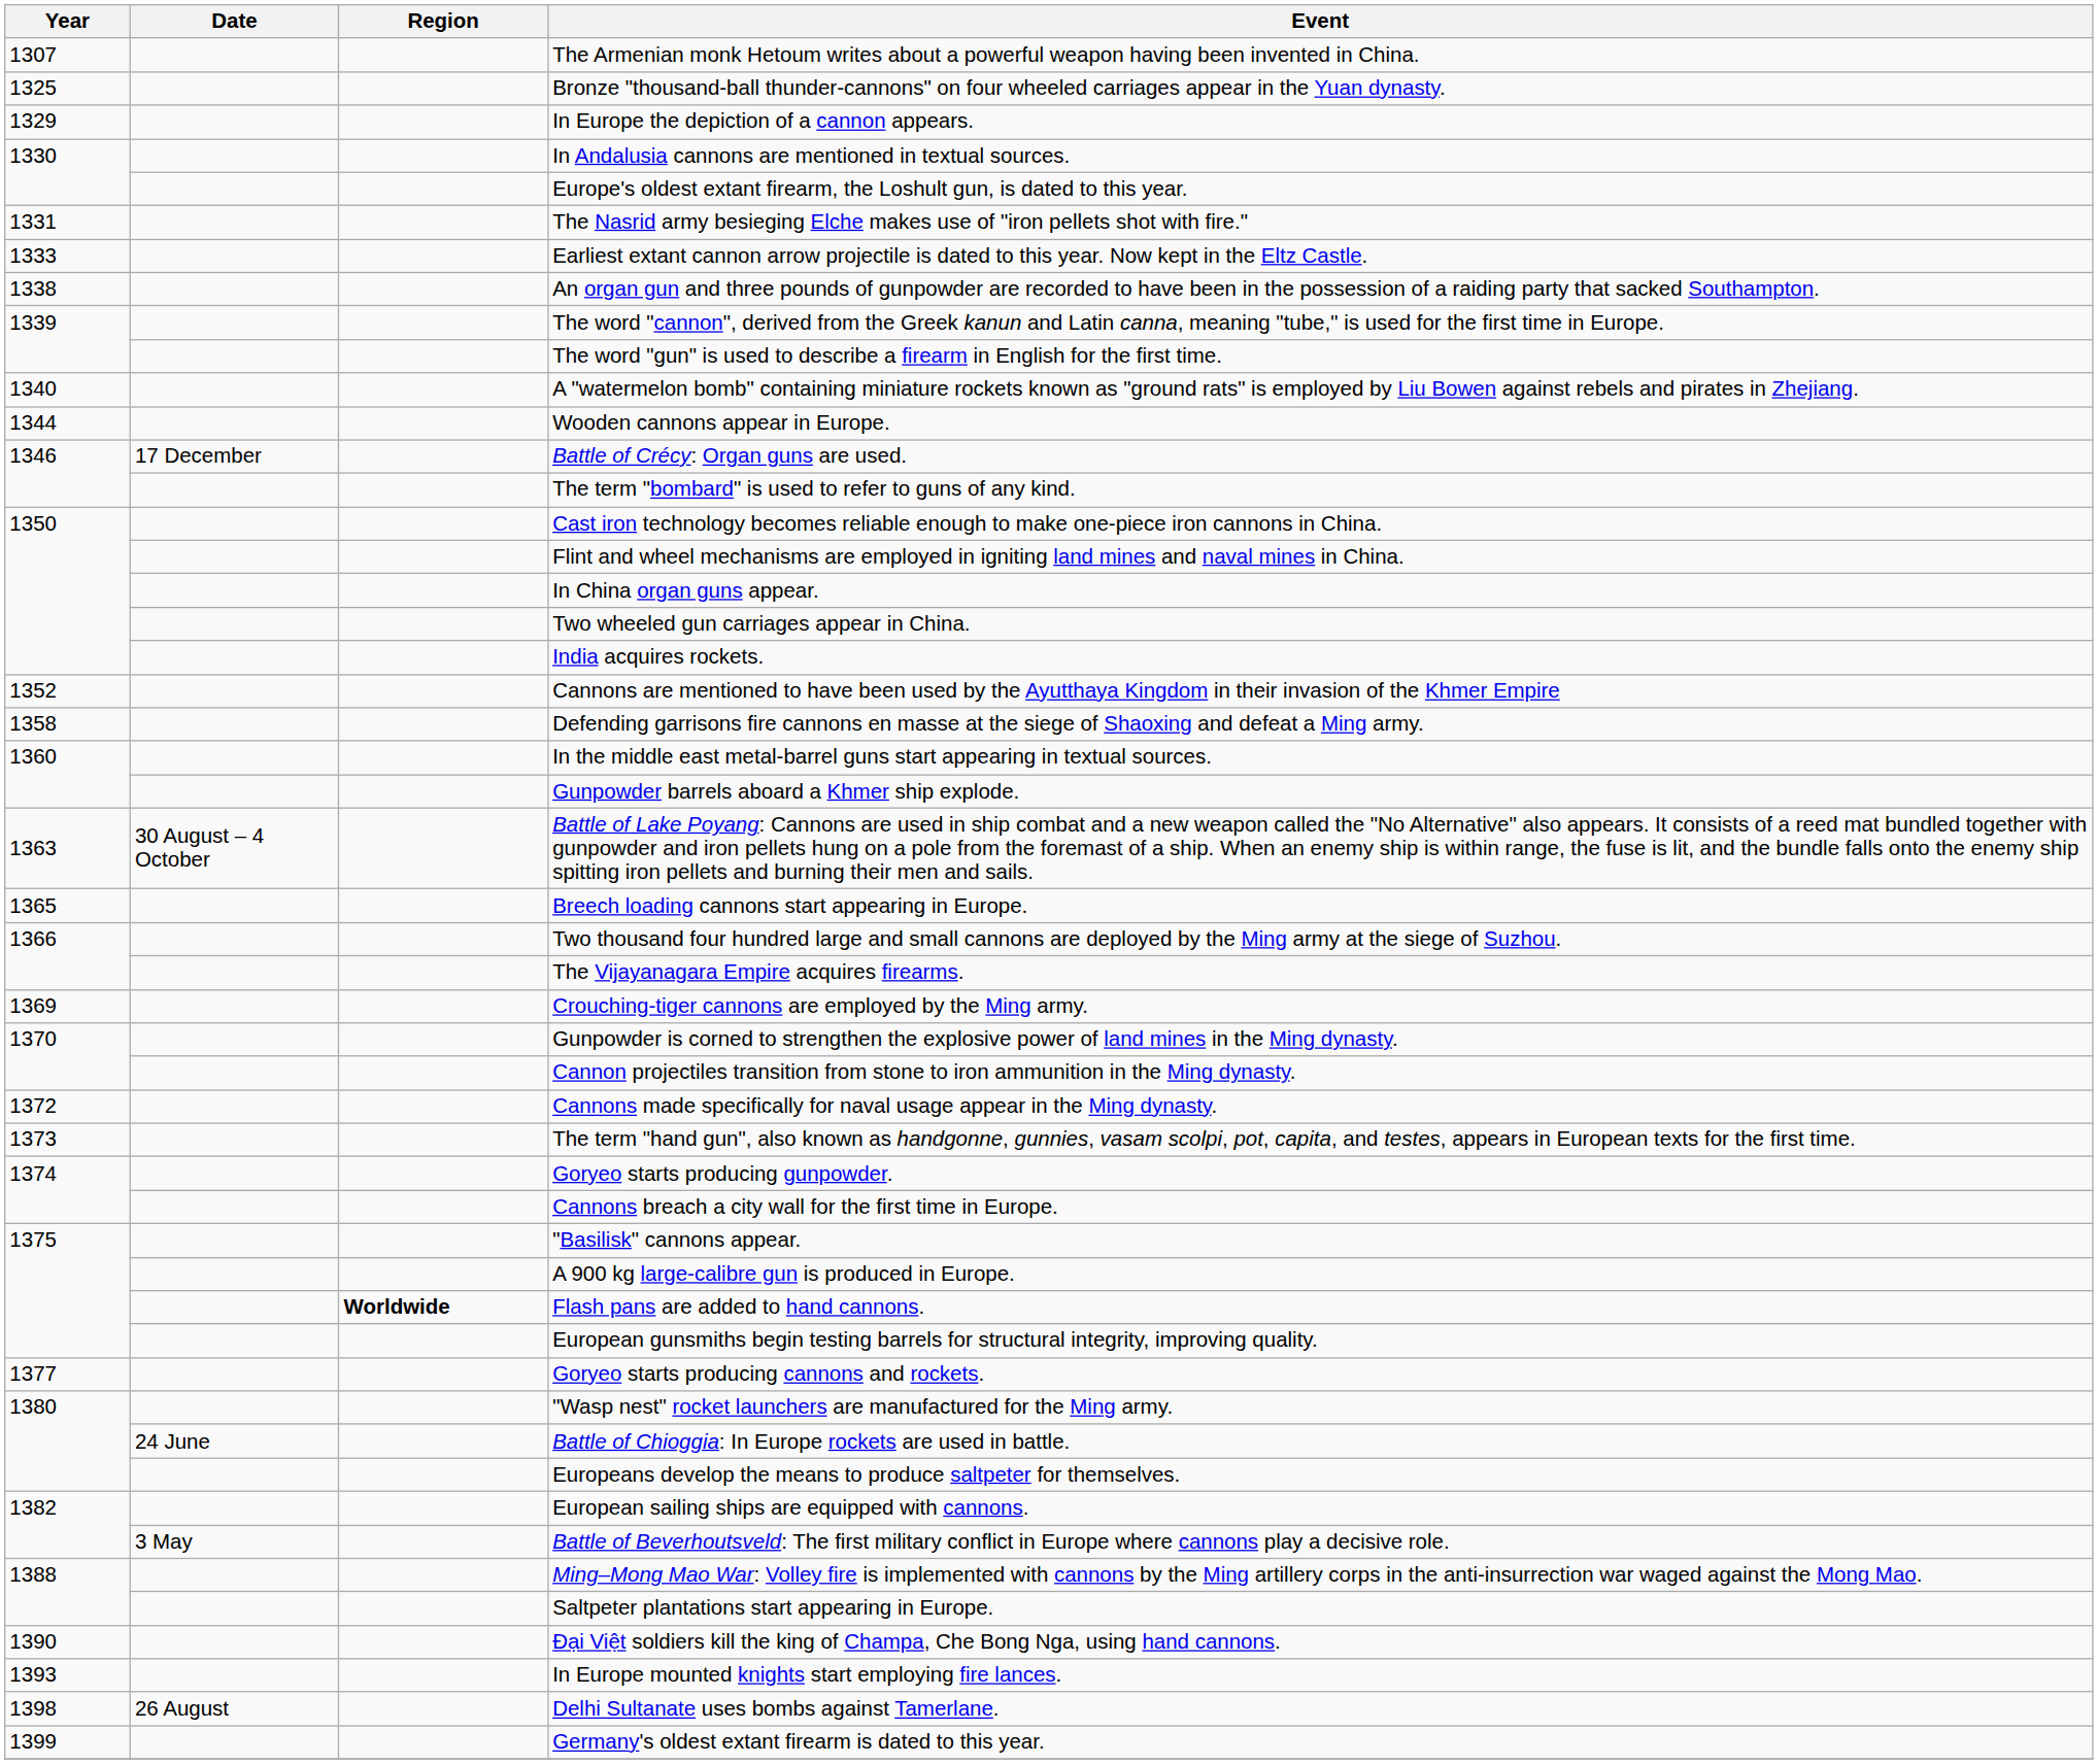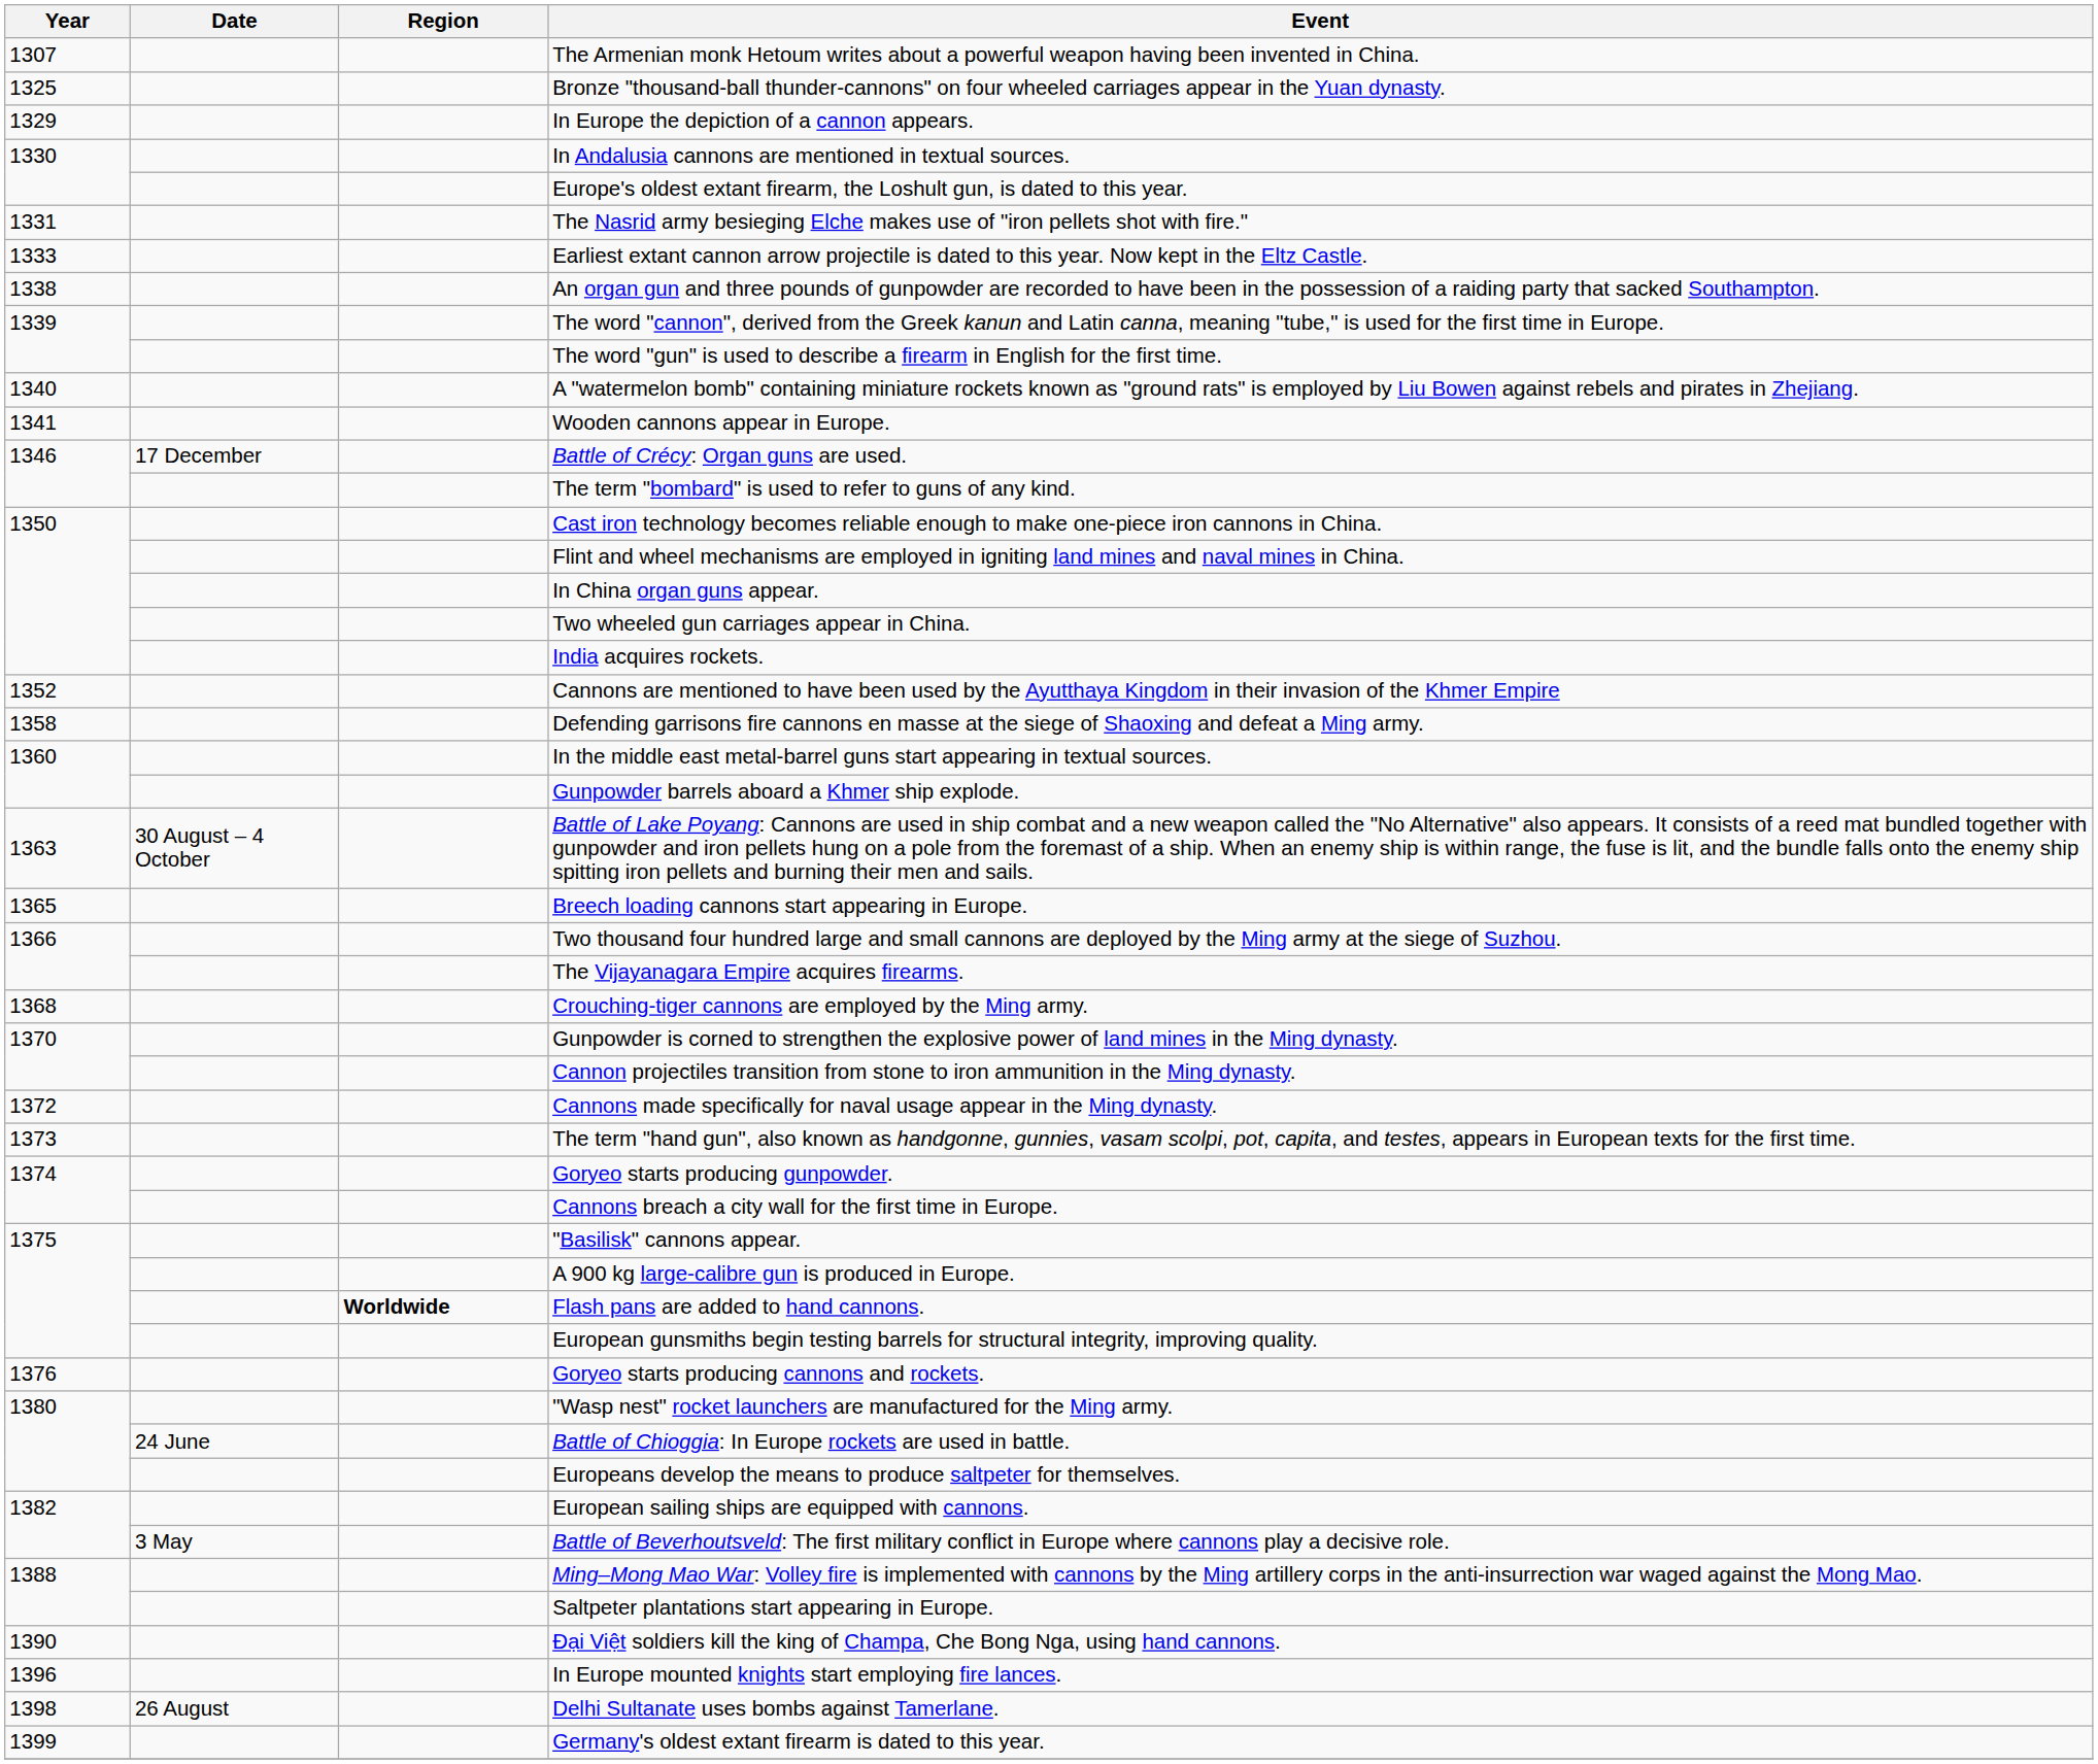 <table class="wikitable" width="100%">
 <tr>
 <th style="width:6%">Year</th>
 <th style="width:10%">Date</th>
 <th style="width:10%">Region</th>
 <th>Event</th>
 </tr>
 <tr>
 <td>1307</td>
 <td></td>
 <td></td>
 <td>The Armenian monk Hetoum writes about a powerful weapon having been invented in China.</td>
 </tr>
 <tr>
 <td>1325</td>
 <td></td>
 <td></td>
 <td>Bronze "thousand-ball thunder-cannons" on four wheeled carriages appear in the <a href='#'>Yuan dynasty</a>.</td>
 </tr>
 <tr>
 <td>1329</td>
 <td></td>
 <td></td>
 <td>In Europe the depiction of a <a href='#'>cannon</a> appears.</td>
 </tr>
 <tr>
 <td rowspan="2" valign="top">1330</td>
 <td></td>
 <td></td>
 <td>In <a href='#'>Andalusia</a> cannons are mentioned in textual sources.</td>
 </tr>
 <tr>
 <td></td>
 <td></td>
 <td>Europe's oldest extant firearm, the Loshult gun, is dated to this year.</td>
 </tr>
 <tr>
 <td>1331</td>
 <td></td>
 <td></td>
 <td>The <a href='#'>Nasrid</a> army besieging <a href='#'>Elche</a> makes use of "iron pellets shot with fire."</td>
 </tr>
 <tr>
 <td>1333</td>
 <td></td>
 <td></td>
 <td>Earliest extant cannon arrow projectile is dated to this year. Now kept in the <a href='#'>Eltz Castle</a>.</td>
 </tr>
 <tr>
 <td>1338</td>
 <td></td>
 <td></td>
 <td>An <a href='#'>organ gun</a> and three pounds of gunpowder are recorded to have been in the possession of a raiding party that sacked <a href='#'>Southampton</a>.</td>
 </tr>
 <tr>
 <td rowspan="2" valign="top">1339</td>
 <td></td>
 <td></td>
 <td>The word "<a href='#'>cannon</a>", derived from the Greek <em>kanun</em> and Latin <em>canna</em>, meaning "tube," is used for the first time in Europe.</td>
 </tr>
 <tr>
 <td></td>
 <td></td>
 <td>The word "gun" is used to describe a <a href='#'>firearm</a> in English for the first time.</td>
 </tr>
 <tr>
 <td>1340</td>
 <td></td>
 <td></td>
 <td>A "watermelon bomb" containing miniature rockets known as "ground rats" is employed by <a href='#'>Liu Bowen</a> against rebels and pirates in <a href='#'>Zhejiang</a>.</td>
 </tr>
 <tr>
-<td>1344</td>
+<td>1341</td>
 <td></td>
 <td></td>
 <td>Wooden cannons appear in Europe.</td>
 </tr>
 <tr>
 <td rowspan="2" valign="top">1346</td>
 <td>17 December</td>
 <td></td>
 <td><em><a href='#'>Battle of Crécy</a></em>: <a href='#'>Organ guns</a> are used.</td>
 </tr>
 <tr>
 <td></td>
 <td></td>
 <td>The term "<a href='#'>bombard</a>" is used to refer to guns of any kind.</td>
 </tr>
 <tr>
 <td rowspan="5" valign="top">1350</td>
 <td></td>
 <td></td>
 <td><a href='#'>Cast iron</a> technology becomes reliable enough to make one-piece iron cannons in China.</td>
 </tr>
 <tr>
 <td></td>
 <td></td>
 <td>Flint and wheel mechanisms are employed in igniting <a href='#'>land mines</a> and <a href='#'>naval mines</a> in China.</td>
 </tr>
 <tr>
 <td></td>
 <td></td>
 <td>In China <a href='#'>organ guns</a> appear.</td>
 </tr>
 <tr>
 <td></td>
 <td></td>
 <td>Two wheeled gun carriages appear in China.</td>
 </tr>
 <tr>
 <td></td>
 <td></td>
 <td><a href='#'>India</a> acquires rockets.</td>
 </tr>
 <tr>
 <td>1352</td>
 <td></td>
 <td></td>
 <td>Cannons are mentioned to have been used by the <a href='#'>Ayutthaya Kingdom</a> in their invasion of the <a href='#'>Khmer Empire</a></td>
 </tr>
 <tr>
 <td>1358</td>
 <td></td>
 <td></td>
 <td>Defending garrisons fire cannons en masse at the siege of <a href='#'>Shaoxing</a> and defeat a <a href='#'>Ming</a> army.</td>
 </tr>
 <tr>
 <td rowspan="2" valign="top">1360</td>
 <td></td>
 <td></td>
 <td>In the middle east metal-barrel guns start appearing in textual sources.</td>
 </tr>
 <tr>
 <td></td>
 <td></td>
 <td><a href='#'>Gunpowder</a> barrels aboard a <a href='#'>Khmer</a> ship explode.</td>
 </tr>
 <tr>
 <td>1363</td>
 <td>30 August – 4 October</td>
 <td></td>
 <td><em><a href='#'>Battle of Lake Poyang</a></em>: Cannons are used in ship combat and a new weapon called the "No Alternative" also appears. It consists of a reed mat bundled together with gunpowder and iron pellets hung on a pole from the foremast of a ship. When an enemy ship is within range, the fuse is lit, and the bundle falls onto the enemy ship spitting iron pellets and burning their men and sails.</td>
 </tr>
 <tr>
 <td>1365</td>
 <td></td>
 <td></td>
 <td><a href='#'>Breech loading</a> cannons start appearing in Europe.</td>
 </tr>
 <tr>
 <td rowspan="2" valign="top">1366</td>
 <td></td>
 <td></td>
 <td>Two thousand four hundred large and small cannons are deployed by the <a href='#'>Ming</a> army at the siege of <a href='#'>Suzhou</a>.</td>
 </tr>
 <tr>
 <td></td>
 <td></td>
 <td>The <a href='#'>Vijayanagara Empire</a> acquires <a href='#'>firearms</a>.</td>
 </tr>
 <tr>
-<td>1369</td>
+<td>1368</td>
 <td></td>
 <td></td>
 <td><a href='#'>Crouching-tiger cannons</a> are employed by the <a href='#'>Ming</a> army.</td>
 </tr>
 <tr>
 <td rowspan="2" valign="top">1370</td>
 <td></td>
 <td></td>
 <td>Gunpowder is corned to strengthen the explosive power of <a href='#'>land mines</a> in the <a href='#'>Ming dynasty</a>.</td>
 </tr>
 <tr>
 <td></td>
 <td></td>
 <td><a href='#'>Cannon</a> projectiles transition from stone to iron ammunition in the <a href='#'>Ming dynasty</a>.</td>
 </tr>
 <tr>
 <td>1372</td>
 <td></td>
 <td></td>
 <td><a href='#'>Cannons</a> made specifically for naval usage appear in the <a href='#'>Ming dynasty</a>.</td>
 </tr>
 <tr>
 <td>1373</td>
 <td></td>
 <td></td>
 <td>The term "hand gun", also known as <em>handgonne</em>, <em>gunnies</em>, <em>vasam scolpi</em>, <em>pot</em>, <em>capita</em>, and <em>testes</em>, appears in European texts for the first time.</td>
 </tr>
 <tr>
 <td rowspan="2" valign="top">1374</td>
 <td></td>
 <td></td>
 <td><a href='#'>Goryeo</a> starts producing <a href='#'>gunpowder</a>.</td>
 </tr>
 <tr>
 <td></td>
 <td></td>
 <td><a href='#'>Cannons</a> breach a city wall for the first time in Europe.</td>
 </tr>
 <tr>
 <td rowspan="4" valign="top">1375</td>
 <td></td>
 <td></td>
 <td>"<a href='#'>Basilisk</a>" cannons appear.</td>
 </tr>
 <tr>
 <td></td>
 <td></td>
 <td>A 900 kg <a href='#'>large-calibre gun</a> is produced in Europe.</td>
 </tr>
 <tr>
 <td></td>
 <td><strong>Worldwide</strong></td>
 <td><a href='#'>Flash pans</a> are added to <a href='#'>hand cannons</a>.</td>
 </tr>
 <tr>
 <td></td>
 <td></td>
 <td>European gunsmiths begin testing barrels for structural integrity, improving quality.</td>
 </tr>
 <tr>
-<td>1377</td>
+<td>1376</td>
 <td></td>
 <td></td>
 <td><a href='#'>Goryeo</a> starts producing <a href='#'>cannons</a> and <a href='#'>rockets</a>.</td>
 </tr>
 <tr>
 <td rowspan="3" valign="top">1380</td>
 <td></td>
 <td></td>
 <td>"Wasp nest" <a href='#'>rocket launchers</a> are manufactured for the <a href='#'>Ming</a> army.</td>
 </tr>
 <tr>
 <td>24 June</td>
 <td></td>
 <td><em><a href='#'>Battle of Chioggia</a></em>: In Europe <a href='#'>rockets</a> are used in battle.</td>
 </tr>
 <tr>
 <td></td>
 <td></td>
 <td>Europeans develop the means to produce <a href='#'>saltpeter</a> for themselves.</td>
 </tr>
 <tr>
 <td rowspan="2" valign="top">1382</td>
 <td></td>
 <td></td>
 <td>European sailing ships are equipped with <a href='#'>cannons</a>.</td>
 </tr>
 <tr>
 <td>3 May</td>
 <td></td>
 <td><em><a href='#'>Battle of Beverhoutsveld</a></em>: The first military conflict in Europe where <a href='#'>cannons</a> play a decisive role.</td>
 </tr>
 <tr>
 <td rowspan="2" valign="top">1388</td>
 <td></td>
 <td></td>
 <td><em><a href='#'>Ming–Mong Mao War</a></em>: <a href='#'>Volley fire</a> is implemented with <a href='#'>cannons</a> by the <a href='#'>Ming</a> artillery corps in the anti-insurrection war waged against the <a href='#'>Mong Mao</a>.</td>
 </tr>
 <tr>
 <td></td>
 <td></td>
 <td>Saltpeter plantations start appearing in Europe.</td>
 </tr>
 <tr>
 <td>1390</td>
 <td></td>
 <td></td>
 <td><a href='#'>Đại Việt</a> soldiers kill the king of <a href='#'>Champa</a>, Che Bong Nga, using <a href='#'>hand cannons</a>.</td>
 </tr>
 <tr>
-<td>1393</td>
+<td>1396</td>
 <td></td>
 <td></td>
 <td>In Europe mounted <a href='#'>knights</a> start employing <a href='#'>fire lances</a>.</td>
 </tr>
 <tr>
 <td>1398</td>
 <td>26 August</td>
 <td></td>
 <td><a href='#'>Delhi Sultanate</a> uses bombs against <a href='#'>Tamerlane</a>.</td>
 </tr>
 <tr>
 <td>1399</td>
 <td></td>
 <td></td>
 <td><a href='#'>Germany</a>'s oldest extant firearm is dated to this year.</td>
 </tr>
 <tr>
 </tr>
 </table>
